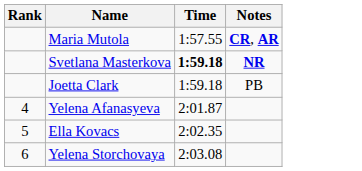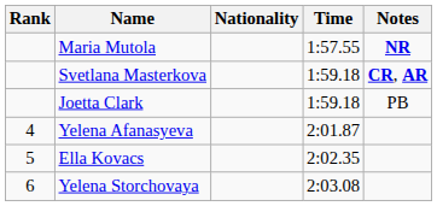 <table class="wikitable sortable" style="text-align:center">
 <tr>
 <th>Rank</th>
 <th>Name</th>
+<th>Nationality</th>
 <th>Time</th>
 <th>Notes</th>
 </tr>
 <tr>
 <td></td>
 <td align="left"><a href='#'>Maria Mutola</a></td>
+<td align=left></td>
 <td>1:57.55</td>
+<td><strong><a href='#'>NR</a></strong></td>
+</tr>
+<tr>
+<td></td>
+<td align="left"><a href='#'>Svetlana Masterkova</a></td>
+<td align=left></td>
+<td>1:59.18</td>
 <td><strong><a href='#'>CR</a></strong>, <strong><a href='#'>AR</a></strong></td>
 </tr>
 <tr>
 <td></td>
-<td align="left"><a href='#'>Svetlana Masterkova</a></td>
-<td><strong>1:59.18</strong></td>
-<td><strong><a href='#'>NR</a></strong></td>
-</tr>
-<tr>
-<td></td>
 <td align="left"><a href='#'>Joetta Clark</a></td>
+<td align=left></td>
 <td>1:59.18</td>
 <td>PB</td>
 </tr>
 <tr>
 <td>4</td>
 <td align="left"><a href='#'>Yelena Afanasyeva</a></td>
+<td align=left></td>
 <td>2:01.87</td>
 <td></td>
 </tr>
 <tr>
 <td>5</td>
 <td align="left"><a href='#'>Ella Kovacs</a></td>
+<td align=left></td>
 <td>2:02.35</td>
 <td></td>
 </tr>
 <tr>
 <td>6</td>
 <td align="left"><a href='#'>Yelena Storchovaya</a></td>
+<td align=left></td>
 <td>2:03.08</td>
 <td></td>
 </tr>
 </table>
